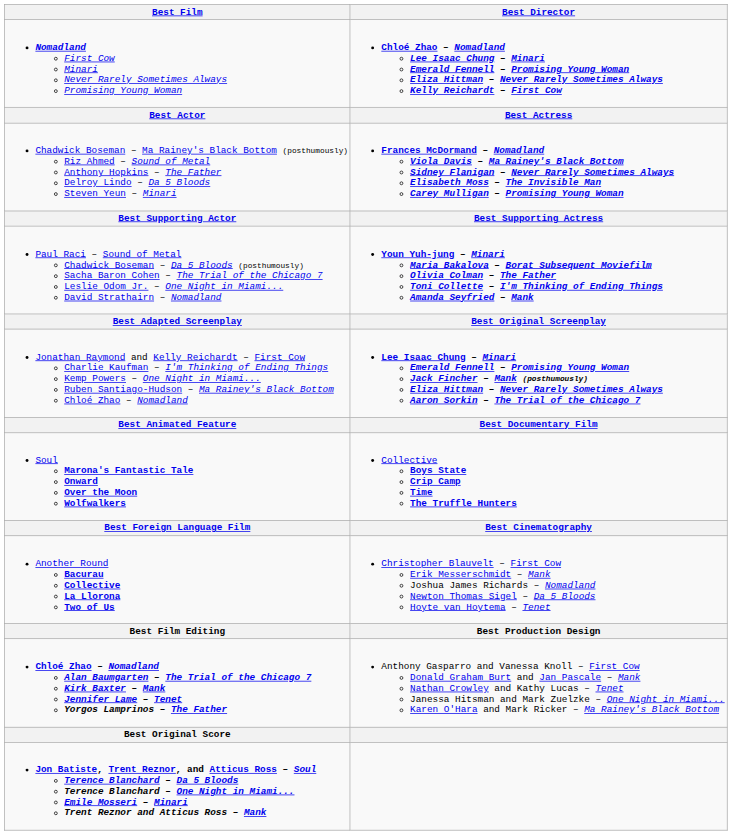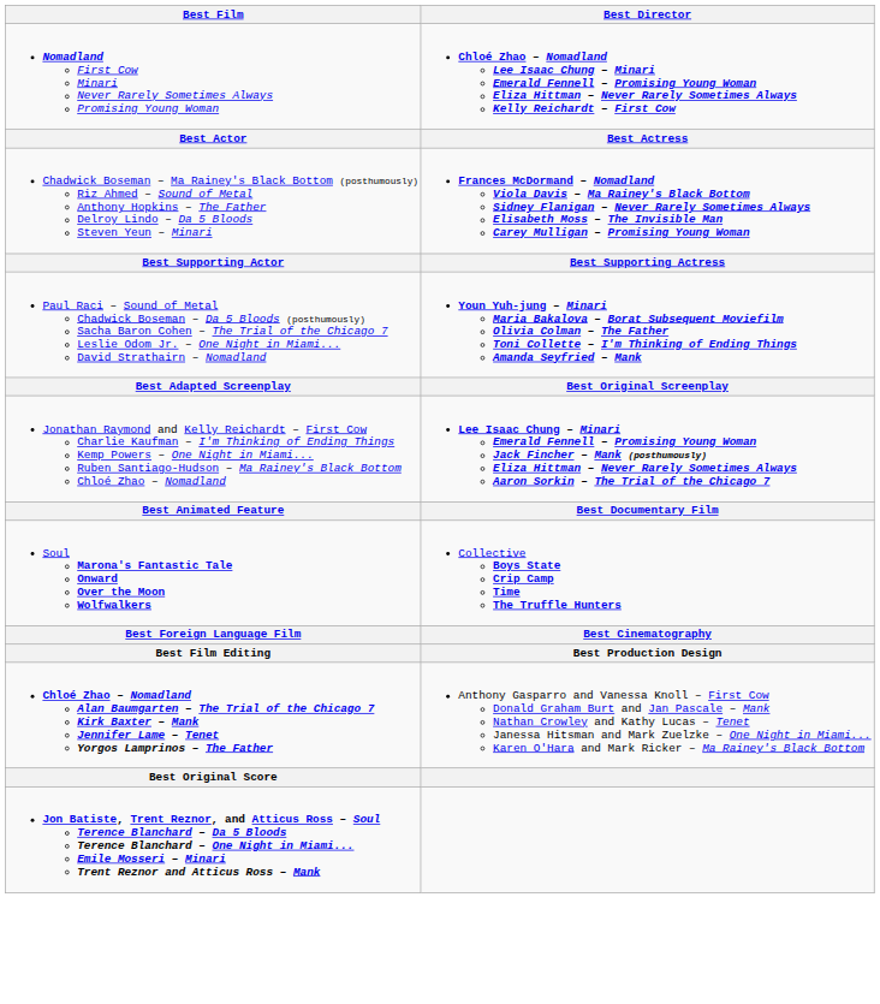 <table class=wikitable style="width=100%">
 <tr>
 <th style="width=50%"><a href='#'>Best Film</a></th>
 <th style="width=50%"><a href='#'>Best Director</a></th>
 </tr>
 <tr>
 <td valign="top"><br><ul><li><strong><em><a href='#'>Nomadland</a></em></strong><ul><li><em><a href='#'>First Cow</a></em></li><li><em><a href='#'>Minari</a></em></li><li><em><a href='#'>Never Rarely Sometimes Always</a></em></li><li><em><a href='#'>Promising Young Woman</a></em></li></ul></li></ul></td>
 <td valign="top"><br><ul><li><strong><a href='#'>Chloé Zhao</a> – <em><a href='#'>Nomadland</a><strong><em><ul><li><a href='#'>Lee Isaac Chung</a> – </em><a href='#'>Minari</a><em></li><li><a href='#'>Emerald Fennell</a> – </em><a href='#'>Promising Young Woman</a><em></li><li><a href='#'>Eliza Hittman</a> – </em><a href='#'>Never Rarely Sometimes Always</a><em></li><li><a href='#'>Kelly Reichardt</a> – </em><a href='#'>First Cow</a><em></li></ul></li></ul></td>
 </tr>
 <tr>
 <th style="width=50%"><a href='#'>Best Actor</a></th>
 <th style="width=50%"><a href='#'>Best Actress</a></th>
 </tr>
 <tr>
 <td valign="top"><br><ul><li></strong><a href='#'>Chadwick Boseman</a> – </em><a href='#'>Ma Rainey's Black Bottom</a></em></strong> <small>(posthumously)</small><ul><li><a href='#'>Riz Ahmed</a> – <em><a href='#'>Sound of Metal</a></em></li><li><a href='#'>Anthony Hopkins</a> – <em><a href='#'>The Father</a></em></li><li><a href='#'>Delroy Lindo</a> – <em><a href='#'>Da 5 Bloods</a></em></li><li><a href='#'>Steven Yeun</a> – <em><a href='#'>Minari</a></em></li></ul></li></ul></td>
 <td valign="top"><br><ul><li><strong><a href='#'>Frances McDormand</a> – <em><a href='#'>Nomadland</a><strong><em><ul><li><a href='#'>Viola Davis</a> – </em><a href='#'>Ma Rainey's Black Bottom</a><em></li><li><a href='#'>Sidney Flanigan</a> – </em><a href='#'>Never Rarely Sometimes Always</a><em></li><li><a href='#'>Elisabeth Moss</a> – </em><a href='#'>The Invisible Man</a><em></li><li><a href='#'>Carey Mulligan</a> – </em><a href='#'>Promising Young Woman</a><em></li></ul></li></ul></td>
 </tr>
 <tr>
 <th style="width=50%"><a href='#'>Best Supporting Actor</a></th>
 <th style="width=50%"><a href='#'>Best Supporting Actress</a></th>
 </tr>
 <tr>
 <td valign="top"><br><ul><li></strong><a href='#'>Paul Raci</a> – </em><a href='#'>Sound of Metal</a></em></strong><ul><li><a href='#'>Chadwick Boseman</a> – <em><a href='#'>Da 5 Bloods</a></em> <small>(posthumously)</small></li><li><a href='#'>Sacha Baron Cohen</a> – <em><a href='#'>The Trial of the Chicago 7</a></em></li><li><a href='#'>Leslie Odom Jr.</a> – <em><a href='#'>One Night in Miami...</a></em></li><li><a href='#'>David Strathairn</a> – <em><a href='#'>Nomadland</a></em></li></ul></li></ul></td>
 <td valign="top"><br><ul><li><strong><a href='#'>Youn Yuh-jung</a> – <em><a href='#'>Minari</a><strong><em><ul><li><a href='#'>Maria Bakalova</a> – </em><a href='#'>Borat Subsequent Moviefilm</a><em></li><li><a href='#'>Olivia Colman</a> – </em><a href='#'>The Father</a><em></li><li><a href='#'>Toni Collette</a> – </em><a href='#'>I'm Thinking of Ending Things</a><em></li><li><a href='#'>Amanda Seyfried</a> – </em><a href='#'>Mank</a><em></li></ul></li></ul></td>
 </tr>
 <tr>
 <th style="width=50%"><a href='#'>Best Adapted Screenplay</a></th>
 <th style="width=50%"><a href='#'>Best Original Screenplay</a></th>
 </tr>
 <tr>
 <td valign="top"><br><ul><li></strong><a href='#'>Jonathan Raymond</a> and <a href='#'>Kelly Reichardt</a> – </em><a href='#'>First Cow</a></em></strong><ul><li><a href='#'>Charlie Kaufman</a> – <em><a href='#'>I'm Thinking of Ending Things</a></em></li><li><a href='#'>Kemp Powers</a> – <em><a href='#'>One Night in Miami...</a></em></li><li><a href='#'>Ruben Santiago-Hudson</a> – <em><a href='#'>Ma Rainey's Black Bottom</a></em></li><li><a href='#'>Chloé Zhao</a> – <em><a href='#'>Nomadland</a></em></li></ul></li></ul></td>
 <td valign="top"><br><ul><li><strong><a href='#'>Lee Isaac Chung</a> – <em><a href='#'>Minari</a><strong><em><ul><li><a href='#'>Emerald Fennell</a> – </em><a href='#'>Promising Young Woman</a><em></li><li><a href='#'>Jack Fincher</a> – </em><a href='#'>Mank</a><em> <small>(posthumously)</small></li><li><a href='#'>Eliza Hittman</a> – </em><a href='#'>Never Rarely Sometimes Always</a><em></li><li><a href='#'>Aaron Sorkin</a> – </em><a href='#'>The Trial of the Chicago 7</a><em></li></ul></li></ul></td>
 </tr>
 <tr>
 <th style="width=50%"><a href='#'>Best Animated Feature</a></th>
 <th style="width=50%"><a href='#'>Best Documentary Film</a></th>
 </tr>
 <tr>
 <td valign="top"><br><ul><li></em></strong><a href='#'>Soul</a><strong><em><ul><li></em><a href='#'>Marona's Fantastic Tale</a><em></li><li></em><a href='#'>Onward</a><em></li><li></em><a href='#'>Over the Moon</a><em></li><li></em><a href='#'>Wolfwalkers</a><em></li></ul></li></ul></td>
 <td valign="top"><br><ul><li></em></strong><a href='#'>Collective</a><strong><em><ul><li></em><a href='#'>Boys State</a><em></li><li></em><a href='#'>Crip Camp</a><em></li><li></em><a href='#'>Time</a><em></li><li></em><a href='#'>The Truffle Hunters</a><em></li></ul></li></ul></td>
 </tr>
 <tr>
 <th style="width=50%"><a href='#'>Best Foreign Language Film</a></th>
 <th style="width=50%"><a href='#'>Best Cinematography</a></th>
 </tr>
 <tr>
-<td valign="top"><br><ul><li></em></strong><a href='#'>Another Round</a><strong><em><ul><li></em><a href='#'>Bacurau</a><em></li><li></em><a href='#'>Collective</a><em></li><li></em><a href='#'>La Llorona</a><em></li><li></em><a href='#'>Two of Us</a><em></li></ul></li></ul></td>
-<td valign="top"><br><ul><li></strong><a href='#'>Christopher Blauvelt</a> – </em><a href='#'>First Cow</a></em></strong><ul><li><a href='#'>Erik Messerschmidt</a> – <em><a href='#'>Mank</a></em></li><li>Joshua James Richards – <em><a href='#'>Nomadland</a></em></li><li><a href='#'>Newton Thomas Sigel</a> – <em><a href='#'>Da 5 Bloods</a></em></li><li><a href='#'>Hoyte van Hoytema</a> – <em><a href='#'>Tenet</a></em></li></ul></li></ul></td>
-</tr>
-<tr>
 <th style="width=50%">Best Film Editing</th>
 <th style="width=50%">Best Production Design</th>
 </tr>
 <tr>
 <td valign="top"><br><ul><li><strong><a href='#'>Chloé Zhao</a> – <em><a href='#'>Nomadland</a><strong><em><ul><li><a href='#'>Alan Baumgarten</a> – </em><a href='#'>The Trial of the Chicago 7</a><em></li><li><a href='#'>Kirk Baxter</a> – </em><a href='#'>Mank</a><em></li><li><a href='#'>Jennifer Lame</a> – </em><a href='#'>Tenet</a><em></li><li>Yorgos Lamprinos – </em><a href='#'>The Father</a><em></li></ul></li></ul></td>
 <td valign="top"><br><ul><li></strong>Anthony Gasparro and Vanessa Knoll – </em><a href='#'>First Cow</a></em></strong><ul><li><a href='#'>Donald Graham Burt</a> and <a href='#'>Jan Pascale</a> – <em><a href='#'>Mank</a></em></li><li><a href='#'>Nathan Crowley</a> and Kathy Lucas – <em><a href='#'>Tenet</a></em></li><li>Janessa Hitsman and Mark Zuelzke – <em><a href='#'>One Night in Miami...</a></em></li><li><a href='#'>Karen O'Hara</a> and Mark Ricker – <em><a href='#'>Ma Rainey's Black Bottom</a></em></li></ul></li></ul></td>
 </tr>
 <tr>
 <th style="width=50%">Best Original Score</th>
 <th style="width=50%"></th>
 </tr>
 <tr>
 <td valign="top"><br><ul><li><strong><a href='#'>Jon Batiste</a>, <a href='#'>Trent Reznor</a>, and <a href='#'>Atticus Ross</a> – <em><a href='#'>Soul</a><strong><em><ul><li><a href='#'>Terence Blanchard</a> – </em><a href='#'>Da 5 Bloods</a><em></li><li>Terence Blanchard – </em><a href='#'>One Night in Miami...</a><em></li><li><a href='#'>Emile Mosseri</a> – </em><a href='#'>Minari</a><em></li><li>Trent Reznor and Atticus Ross – </em><a href='#'>Mank</a><em></li></ul></li></ul></td>
 <td valign="top"></td>
 </tr>
 </table>
